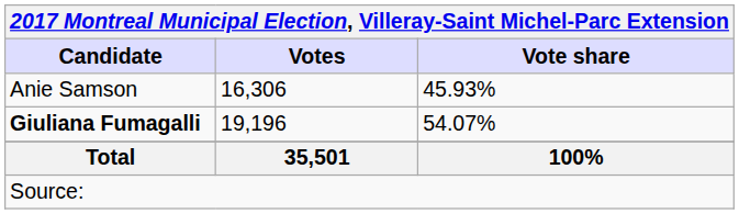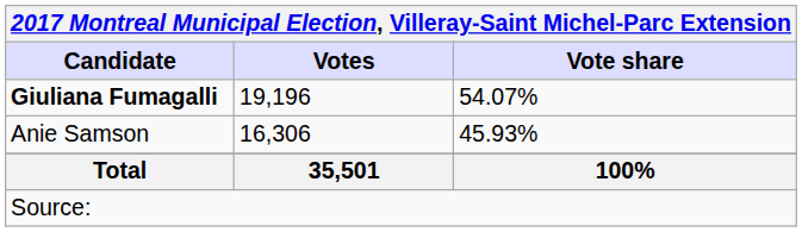 <table class="wikitable">
 <tr>
 <th Colspan="3" align="center"><em><a href='#'>2017 Montreal Municipal Election</a></em>, <a href='#'>Villeray-Saint Michel-Parc Extension</a></th>
 </tr>
 <tr>
 <th scope="col" style="background:#ddf; width:150px;">Candidate</th>
 <th scope="col" style="background:#ddf;">Votes</th>
 <th scope="col" style="background:#ddf;">Vote share</th>
 </tr>
 <tr>
+<td><strong>Giuliana Fumagalli</strong></td>
+<td>19,196</td>
+<td>54.07%</td>
+</tr>
+<tr>
 <td>Anie Samson</td>
 <td>16,306</td>
 <td>45.93%</td>
-</tr>
-<tr>
-<td><strong>Giuliana Fumagalli</strong></td>
-<td>19,196</td>
-<td>54.07%</td>
 </tr>
 <tr>
 </tr>
 <tr>
 <th>Total</th>
 <th>35,501</th>
 <th>100%</th>
 </tr>
 <tr>
 <td colspan="3">Source:  </td>
 </tr>
 </table>
